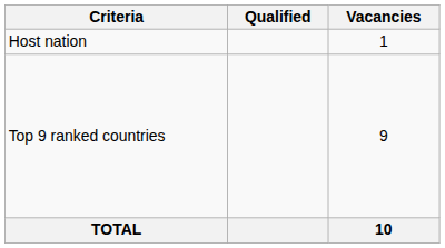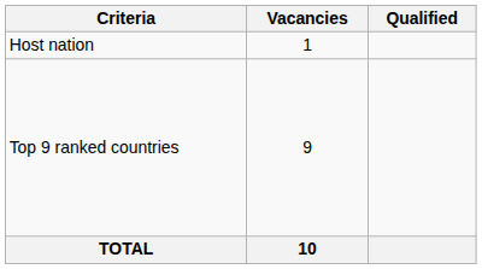 <table class = "wikitable" width=450>
 <tr>
 <th>Criteria</th>
+<th>Vacancies</th>
 <th>Qualified</th>
-<th>Vacancies</th>
 </tr>
 <tr>
 <td>Host nation</td>
+<td align="center">1</td>
 <td></td>
-<td align="center">1</td>
 </tr>
 <tr>
 <td>Top 9 ranked countries</td>
+<td align="center">9</td>
 <td><br><br><br><br><br><s></s><br><br><br><br></td>
-<td align="center">9</td>
 </tr>
 <tr>
 <th>TOTAL</th>
+<th>10</th>
 <th></th>
-<th>10</th>
 </tr>
 </table>
